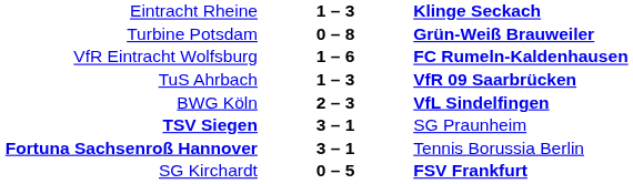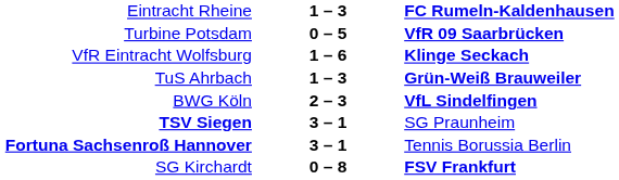 <table width=100% cellspacing=1>
 <tr>
 <th width=25%></th>
 <th width=10%></th>
 <th width=25%></th>
 <th></th>
 </tr>
 <tr style=font-size:90%>
 <td align=right><a href='#'>Eintracht Rheine</a></td>
 <td align=center><strong>1 – 3</strong></td>
-<td><strong><a href='#'>Klinge Seckach</a></strong></td>
+<td><strong><a href='#'>FC Rumeln-Kaldenhausen</a></strong></td>
 </tr>
 <tr style=font-size:90%>
 <td align=right><a href='#'>Turbine Potsdam</a></td>
-<td align=center><strong>0 – 8</strong></td>
-<td><strong><a href='#'>Grün-Weiß Brauweiler</a></strong></td>
+<td align=center><strong>0 – 5</strong></td>
+<td><strong><a href='#'>VfR 09 Saarbrücken</a></strong></td>
 </tr>
 <tr style=font-size:90%>
 <td align=right><a href='#'>VfR Eintracht Wolfsburg</a></td>
 <td align=center><strong>1 – 6</strong></td>
-<td><strong><a href='#'>FC Rumeln-Kaldenhausen</a></strong></td>
+<td><strong><a href='#'>Klinge Seckach</a></strong></td>
 </tr>
 <tr style=font-size:90%>
 <td align=right><a href='#'>TuS Ahrbach</a></td>
 <td align=center><strong>1 – 3</strong></td>
-<td><strong><a href='#'>VfR 09 Saarbrücken</a></strong></td>
+<td><strong><a href='#'>Grün-Weiß Brauweiler</a></strong></td>
 </tr>
 <tr style=font-size:90%>
 <td align=right><a href='#'>BWG Köln</a></td>
 <td align=center><strong>2 – 3</strong></td>
 <td><strong><a href='#'>VfL Sindelfingen</a></strong></td>
 </tr>
 <tr style=font-size:90%>
 <td align=right><strong><a href='#'>TSV Siegen</a></strong></td>
 <td align=center><strong>3 – 1</strong></td>
 <td><a href='#'>SG Praunheim</a></td>
 </tr>
 <tr style=font-size:90%>
 <td align=right><strong><a href='#'>Fortuna Sachsenroß Hannover</a></strong></td>
 <td align=center><strong>3 – 1</strong></td>
 <td><a href='#'>Tennis Borussia Berlin</a></td>
 </tr>
 <tr style=font-size:90%>
 <td align=right><a href='#'>SG Kirchardt</a></td>
-<td align=center><strong>0 – 5</strong></td>
+<td align=center><strong>0 – 8</strong></td>
 <td><strong><a href='#'>FSV Frankfurt</a></strong></td>
 </tr>
 </table>
